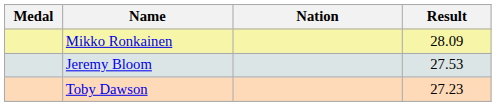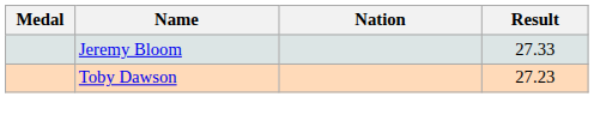 <table class=wikitable style="border:1px solid #AAAAAA;font-size:90%">
 <tr bgcolor="#E4E4E4">
 <th width=50>Medal</th>
 <th width=160>Name</th>
 <th width=160>Nation</th>
 <th width=80>Result</th>
 </tr>
-<tr bgcolor="#F7F6A8">
-<td align="center"></td>
-<td><a href='#'>Mikko Ronkainen</a></td>
-<td></td>
-<td align="center">28.09</td>
-</tr>
 <tr bgcolor="#DCE5E5">
 <td align="center"></td>
 <td><a href='#'>Jeremy Bloom</a></td>
 <td></td>
-<td align="center">27.53</td>
+<td align="center">27.33</td>
 </tr>
 <tr bgcolor="#FFDAB9">
 <td align="center"></td>
 <td><a href='#'>Toby Dawson</a></td>
 <td></td>
 <td align="center">27.23</td>
 </tr>
 </table>
